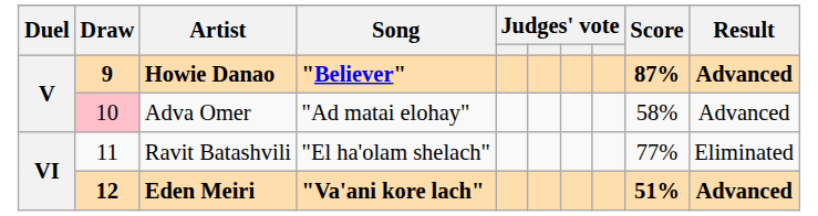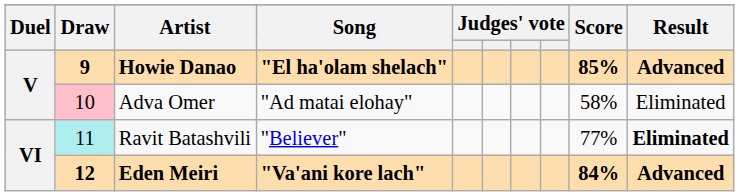 <table class="sortable wikitable" style="margin: 1em auto 1em auto; text-align:center; font-size:90%; line-height:18px;">
 <tr>
 </tr>
 <tr>
 <th rowspan="2" class="unsortable">Duel</th>
 <th rowspan="2">Draw</th>
 <th rowspan="2">Artist</th>
 <th rowspan="2">Song</th>
 <th colspan="4" class="unsortable">Judges' vote</th>
 <th rowspan="2">Score</th>
 <th rowspan="2">Result</th>
 </tr>
 <tr>
 <th class="unsortable"></th>
 <th class="unsortable"></th>
 <th class="unsortable"></th>
 <th class="unsortable"></th>
 </tr>
 <tr style="font-weight:bold; background:#FFDEAD;">
 <th rowspan="2">V</th>
 <td>9</td>
 <td align="left">Howie Danao</td>
-<td align="left">"<a href='#'>Believer</a>"</td>
+<td align="left">"El ha'olam shelach"</td>
 <td></td>
 <td></td>
 <td></td>
 <td></td>
-<td>87%</td>
+<td>85%</td>
 <td>Advanced</td>
 </tr>
 <tr>
 <td style="background: pink;">10</td>
 <td align="left">Adva Omer</td>
 <td align="left">"Ad matai elohay"</td>
 <td></td>
 <td></td>
 <td></td>
 <td></td>
 <td>58%</td>
-<td>Advanced</td>
+<td>Eliminated</td>
 </tr>
 <tr>
 <th rowspan="2">VI</th>
-<td>11</td>
+<td style="background: paleturquoise;">11</td>
 <td align="left">Ravit Batashvili</td>
-<td align="left">"El ha'olam shelach"</td>
+<td align="left">"<a href='#'>Believer</a>"</td>
 <td></td>
 <td></td>
 <td></td>
 <td></td>
 <td>77%</td>
-<td>Eliminated</td>
+<td><strong>Eliminated</strong></td>
 </tr>
 <tr style="font-weight:bold; background:#FFDEAD;">
 <td>12</td>
 <td align="left">Eden Meiri</td>
 <td align="left">"Va'ani kore lach"</td>
 <td></td>
 <td></td>
 <td></td>
 <td></td>
-<td>51%</td>
+<td>84%</td>
 <td>Advanced</td>
 </tr>
 </table>
